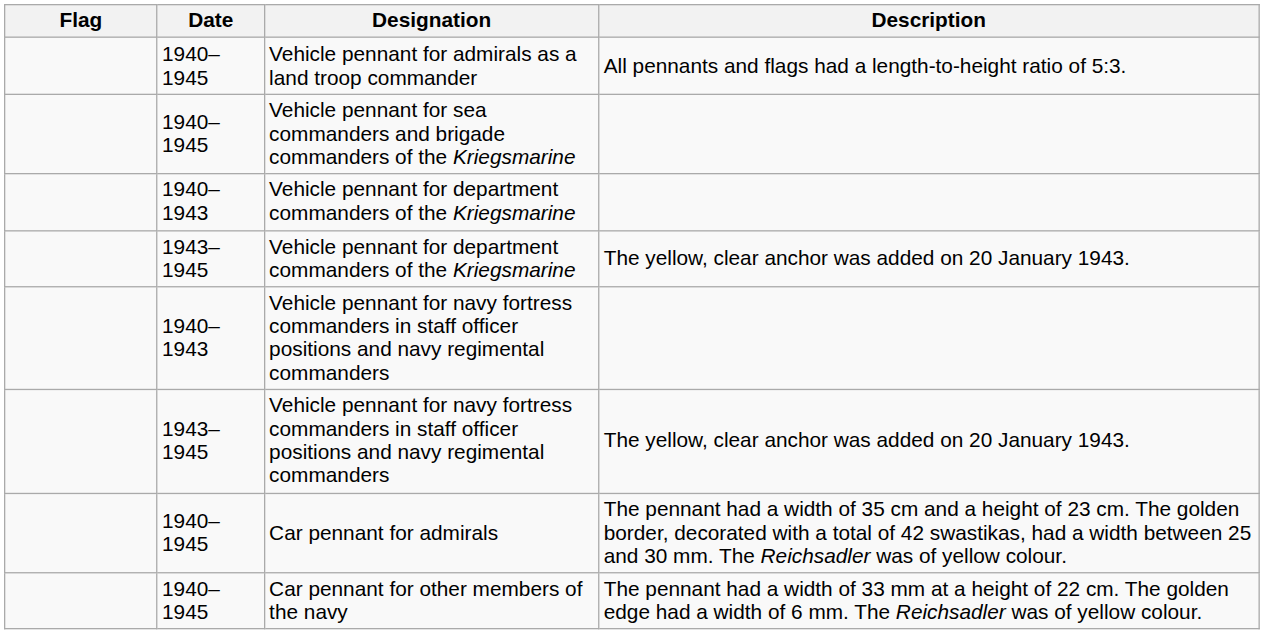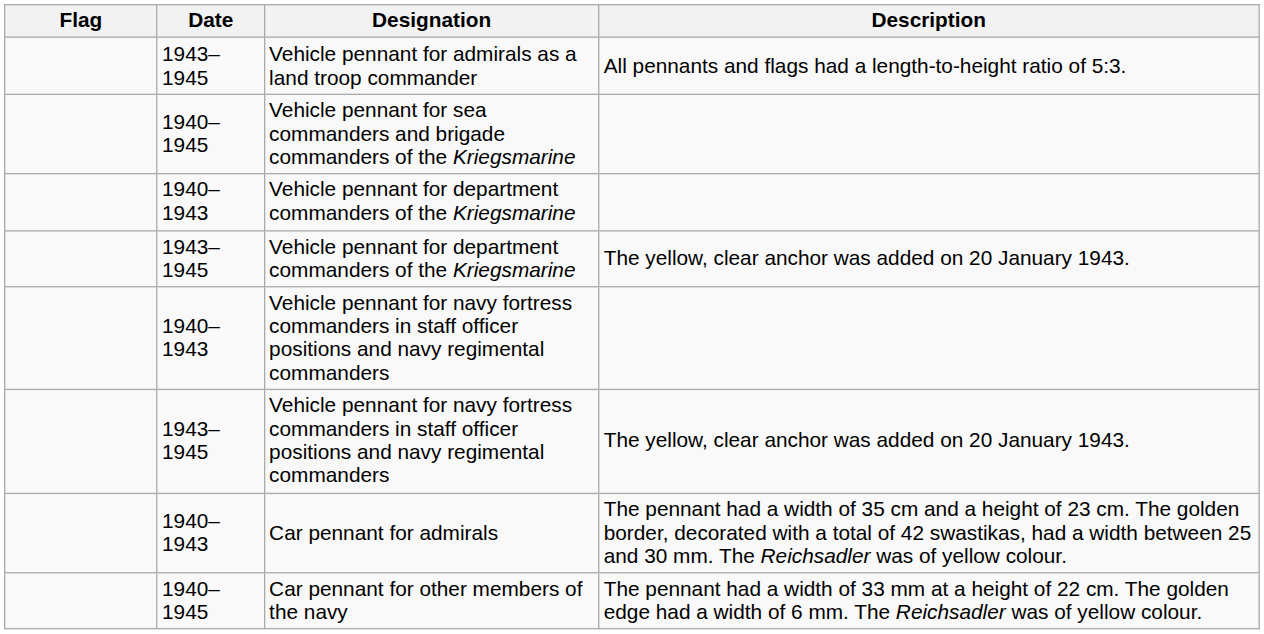 <table class="wikitable">
 <tr>
 <th width="110">Flag</th>
 <th width="75">Date</th>
 <th width="250">Designation</th>
 <th width="500">Description</th>
 </tr>
 <tr>
 <td></td>
-<td>1940–1945</td>
+<td>1943–1945</td>
 <td>Vehicle pennant for admirals as a land troop commander</td>
 <td>All pennants and flags had a length-to-height ratio of 5:3.</td>
 </tr>
 <tr>
 <td></td>
 <td>1940–1945</td>
 <td>Vehicle pennant for sea commanders and brigade commanders of the <em>Kriegsmarine</em></td>
 <td></td>
 </tr>
 <tr>
 <td></td>
 <td>1940–1943</td>
 <td>Vehicle pennant for department commanders of the <em>Kriegsmarine</em></td>
 <td></td>
 </tr>
 <tr>
 <td></td>
 <td>1943–1945</td>
 <td>Vehicle pennant for department commanders of the <em>Kriegsmarine</em></td>
 <td>The yellow, clear anchor was added on 20 January 1943.</td>
 </tr>
 <tr>
 <td></td>
 <td>1940–1943</td>
 <td>Vehicle pennant for navy fortress commanders in staff officer positions and navy regimental commanders</td>
 <td></td>
 </tr>
 <tr>
 <td></td>
 <td>1943–1945</td>
 <td>Vehicle pennant for navy fortress commanders in staff officer positions and navy regimental commanders</td>
 <td>The yellow, clear anchor was added on 20 January 1943.</td>
 </tr>
 <tr>
 <td></td>
-<td>1940–1945</td>
+<td>1940–1943</td>
 <td>Car pennant for admirals</td>
 <td>The pennant had a width of 35 cm and a height of 23 cm. The golden border, decorated with a total of 42 swastikas, had a width between 25 and 30 mm. The <em>Reichsadler</em> was of yellow colour.</td>
 </tr>
 <tr>
 <td></td>
 <td>1940–1945</td>
 <td>Car pennant for other members of the navy</td>
 <td>The pennant had a width of 33 mm at a height of 22 cm. The golden edge had a width of 6 mm. The <em>Reichsadler</em> was of yellow colour.</td>
 </tr>
 </table>
